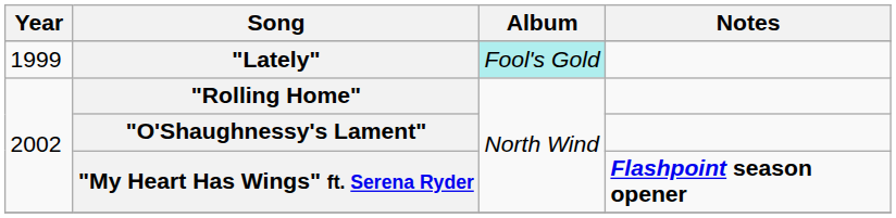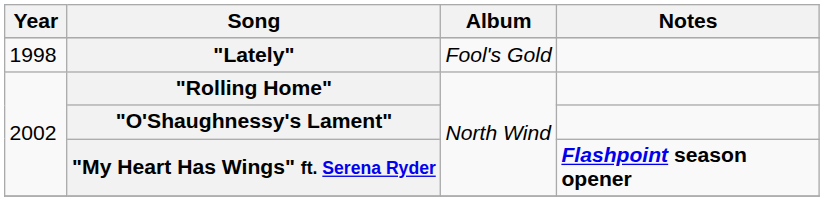 <table class="wikitable plainrowheaders" style="text-align:left;">
 <tr>
 <th scope="col"  style="width:2.5em;">Year</th>
 <th scope="col">Song</th>
 <th scope="col">Album</th>
 <th scope="col"   style="width:12em;">Notes</th>
 </tr>
 <tr>
 </tr>
 <tr>
-<td>1999</td>
+<td>1998</td>
 <th scope="row">"Lately"</th>
-<td style="background: paleturquoise;"><em>Fool's Gold</em></td>
+<td><em>Fool's Gold</em></td>
 <td></td>
 </tr>
 <tr>
 <td rowspan="3">2002</td>
 <th scope="row">"Rolling Home"</th>
 <td rowspan="3"><em>North Wind</em></td>
 <td></td>
 </tr>
 <tr>
 <th scope="row">"O'Shaughnessy's Lament"</th>
 <td></td>
 </tr>
 <tr>
 <th scope="row">"My Heart Has Wings" <small>ft. <a href='#'>Serena Ryder</a></small></th>
 <td><strong><em><a href='#'>Flashpoint</a></em> season opener</strong></td>
 </tr>
 <tr>
 </tr>
 </table>
